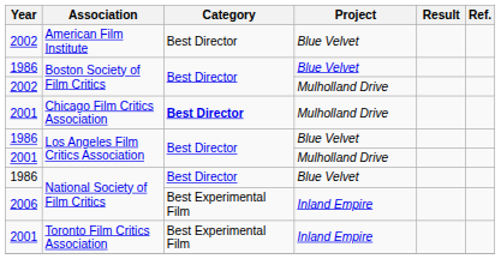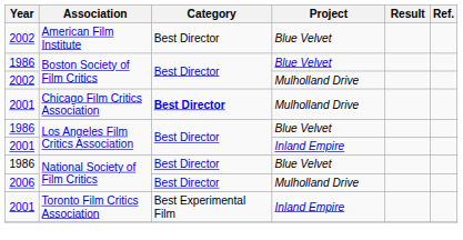 <table class="wikitable plainrowheaders" style="font-size: 95%;">
 <tr>
 <th scope="col" width=50>Year</th>
 <th scope="col" width=270>Association</th>
 <th scope="col" width=300>Category</th>
 <th scope="col" width=300>Project</th>
 <th scope="col" width=70>Result</th>
 <th>Ref.</th>
 </tr>
 <tr>
 <td style="text-align:center;"><a href='#'>2002</a></td>
 <td><a href='#'>American Film Institute</a></td>
 <td>Best Director</td>
 <td><em>Blue Velvet</em></td>
 <td></td>
 <td style="text-align:center;"></td>
 </tr>
 <tr>
 <td style="text-align:center;"><a href='#'>1986</a></td>
 <td rowspan=2><a href='#'>Boston Society of Film Critics</a></td>
 <td rowspan=2><a href='#'>Best Director</a></td>
 <td><em><a href='#'>Blue Velvet</a></em></td>
 <td></td>
 <td style="text-align:center;"></td>
 </tr>
 <tr>
 <td style="text-align:center;"><a href='#'>2002</a></td>
 <td><em>Mulholland Drive</em></td>
 <td></td>
 <td style="text-align:center;"></td>
 </tr>
 <tr>
 <td style="text-align:center;"><a href='#'>2001</a></td>
 <td><a href='#'>Chicago Film Critics Association</a></td>
 <td><strong><a href='#'>Best Director</a></strong></td>
 <td><em>Mulholland Drive</em></td>
 <td></td>
 <td style="text-align:center;"></td>
 </tr>
 <tr>
 <td style="text-align:center;"><a href='#'>1986</a></td>
 <td rowspan=2><a href='#'>Los Angeles Film Critics Association</a></td>
 <td rowspan=2><a href='#'>Best Director</a></td>
 <td><em>Blue Velvet</em></td>
 <td></td>
 <td style="text-align:center;"></td>
 </tr>
 <tr>
 <td style="text-align:center;"><a href='#'>2001</a></td>
-<td><em>Mulholland Drive</em></td>
+<td><em><a href='#'>Inland Empire</a></em></td>
 <td></td>
 <td style="text-align:center;"></td>
 </tr>
 <tr>
 <td style="text-align:center;">1986</td>
 <td rowspan=2><a href='#'>National Society of Film Critics</a></td>
 <td><a href='#'>Best Director</a></td>
 <td><em>Blue Velvet</em></td>
 <td></td>
 <td style="text-align:center;"></td>
 </tr>
 <tr>
 <td style="text-align:center;"><a href='#'>2006</a></td>
-<td>Best Experimental Film</td>
-<td><em><a href='#'>Inland Empire</a></em></td>
+<td><a href='#'>Best Director</a></td>
+<td><em>Mulholland Drive</em></td>
 <td></td>
 <td style="text-align:center;"></td>
 </tr>
 <tr>
 <td style="text-align:center;"><a href='#'>2001</a></td>
 <td><a href='#'>Toronto Film Critics Association</a></td>
 <td>Best Experimental Film</td>
 <td><em><a href='#'>Inland Empire</a></em></td>
 <td></td>
 <td style="text-align:center;"></td>
 </tr>
 <tr>
 </tr>
 </table>
